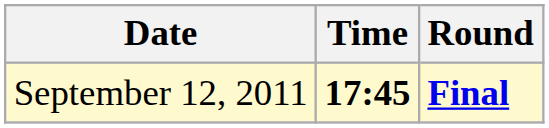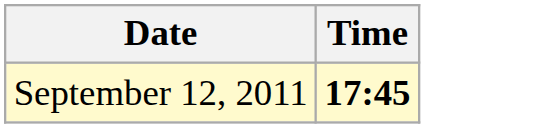 <table class="wikitable">
 <tr>
 <th>Date</th>
 <th>Time</th>
-<th>Round</th>
 </tr>
 <tr style=background:lemonchiffon>
 <td>September 12, 2011</td>
 <td><strong>17:45</strong></td>
-<td><strong><a href='#'>Final</a></strong></td>
 </tr>
 </table>
